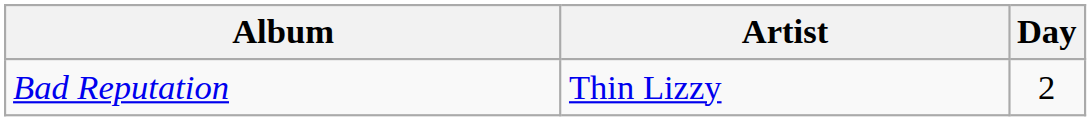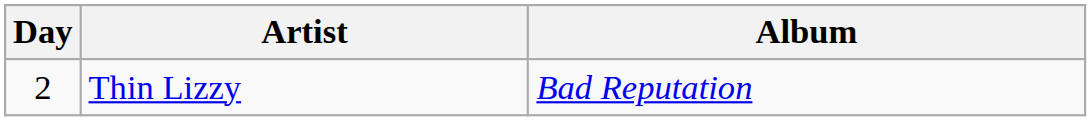 <table class="wikitable" border="1">
 <tr>
+<th>Day</th>
+<th width="200">Artist</th>
 <th width="250">Album</th>
-<th width="200">Artist</th>
-<th>Day</th>
 </tr>
 <tr>
+<td style="text-align:center;" rowspan="1">2</td>
+<td><a href='#'>Thin Lizzy</a></td>
 <td><em><a href='#'>Bad Reputation</a></em></td>
-<td><a href='#'>Thin Lizzy</a></td>
-<td style="text-align:center;" rowspan="1">2</td>
 </tr>
 </table>
